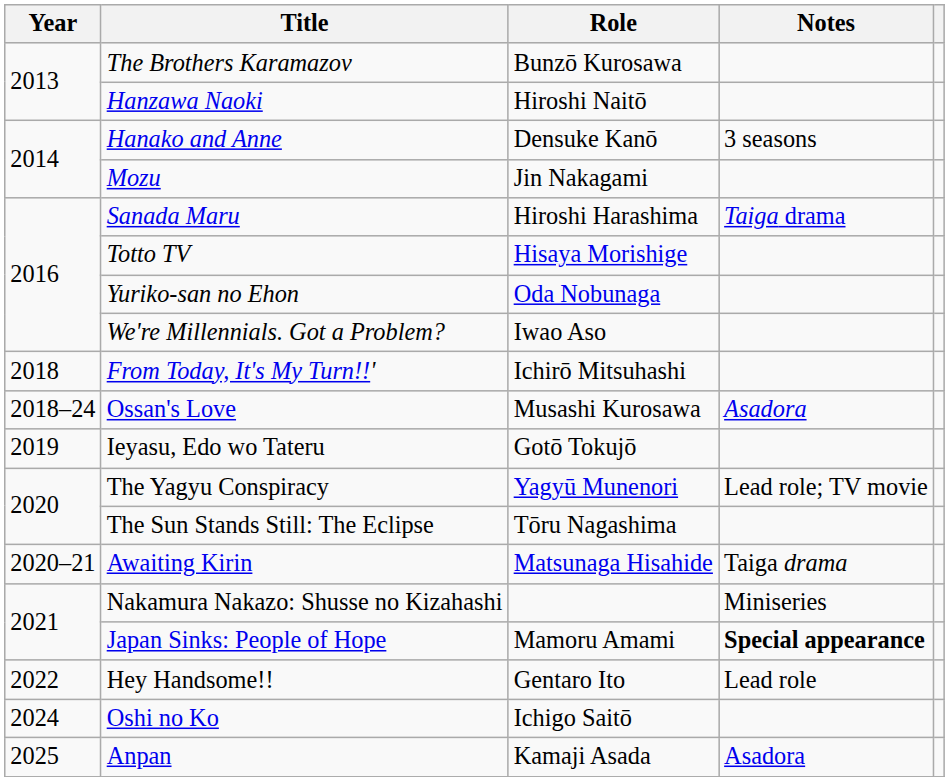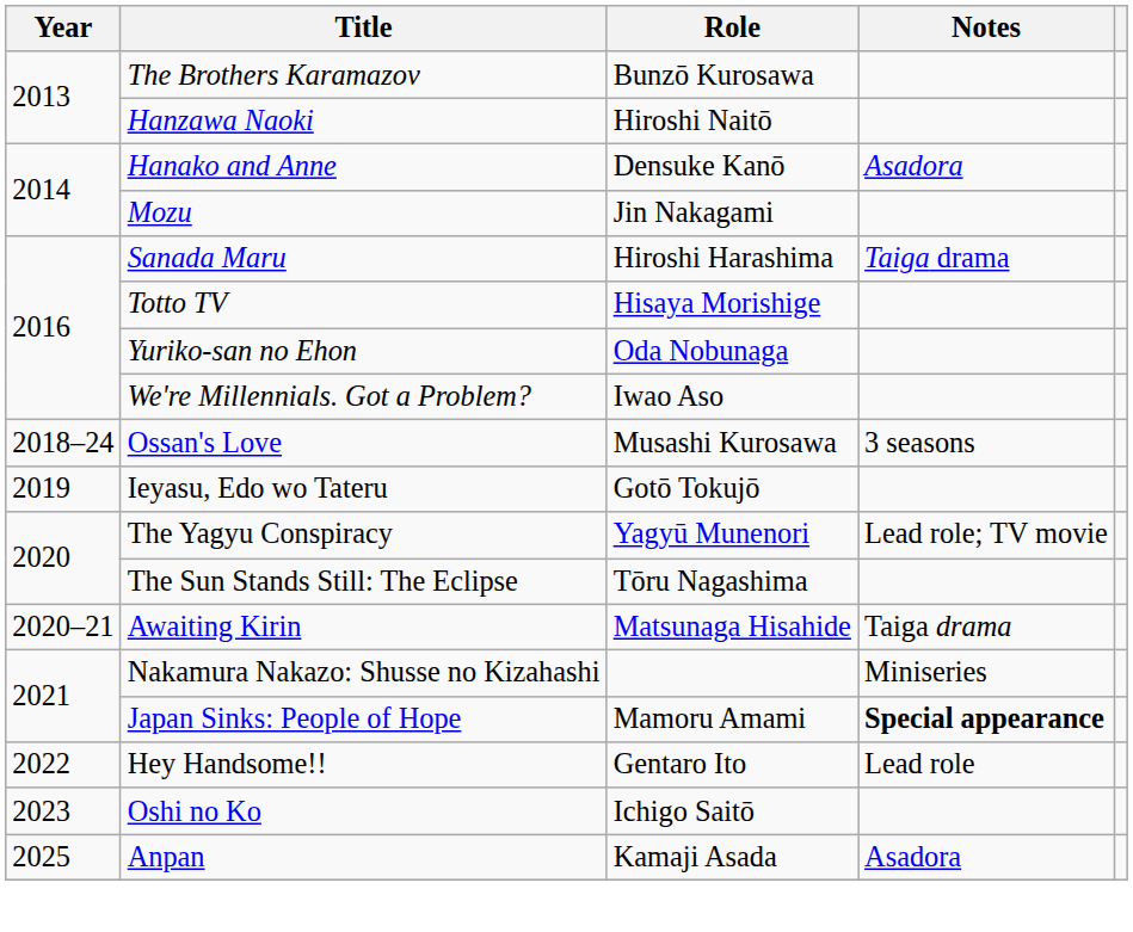 <table class="wikitable">
 <tr>
 <th>Year</th>
 <th>Title</th>
 <th>Role</th>
 <th>Notes</th>
 <th></th>
 </tr>
 <tr>
 <td rowspan="2">2013</td>
 <td><em>The Brothers Karamazov</em></td>
 <td>Bunzō Kurosawa</td>
 <td></td>
 <td></td>
 </tr>
 <tr>
 <td><em><a href='#'>Hanzawa Naoki</a></em></td>
 <td>Hiroshi Naitō</td>
 <td></td>
 <td></td>
 </tr>
 <tr>
 <td rowspan="2">2014</td>
 <td><em><a href='#'>Hanako and Anne</a></em></td>
 <td>Densuke Kanō</td>
-<td>3 seasons</td>
+<td><em><a href='#'>Asadora</a></em></td>
 <td></td>
 </tr>
 <tr>
 <td><em><a href='#'>Mozu</a></em></td>
 <td>Jin Nakagami</td>
 <td></td>
 <td></td>
 </tr>
 <tr>
 <td rowspan="4">2016</td>
 <td><em><a href='#'>Sanada Maru</a></em></td>
 <td>Hiroshi Harashima</td>
 <td><a href='#'><em>Taiga</em> drama</a></td>
 <td></td>
 </tr>
 <tr>
 <td><em>Totto TV</em></td>
 <td><a href='#'>Hisaya Morishige</a></td>
 <td></td>
 <td></td>
 </tr>
 <tr>
 <td><em>Yuriko-san no Ehon</em></td>
 <td><a href='#'>Oda Nobunaga</a></td>
 <td></td>
 <td></td>
 </tr>
 <tr>
 <td><em>We're Millennials. Got a Problem?</em></td>
 <td>Iwao Aso</td>
 <td></td>
 <td></td>
 </tr>
 <tr>
-<td>2018</td>
-<td><em><a href='#'>From Today, It's My Turn!!</a>'</td>
-<td>Ichirō Mitsuhashi</td>
-<td></td>
-<td></td>
-</tr>
-<tr>
 <td>2018–24</td>
 <td></em><a href='#'>Ossan's Love</a><em></td>
 <td>Musashi Kurosawa</td>
-<td><em><a href='#'>Asadora</a></em></td>
+<td>3 seasons</td>
 <td></td>
 </tr>
 <tr>
 <td>2019</td>
 <td></em>Ieyasu, Edo wo Tateru<em></td>
 <td>Gotō Tokujō</td>
 <td></td>
 <td></td>
 </tr>
 <tr>
 <td rowspan="2">2020</td>
 <td></em>The Yagyu Conspiracy<em></td>
 <td><a href='#'>Yagyū Munenori</a></td>
 <td>Lead role; TV movie</td>
 <td></td>
 </tr>
 <tr>
 <td></em>The Sun Stands Still: The Eclipse<em></td>
 <td>Tōru Nagashima</td>
 <td></td>
 <td></td>
 </tr>
 <tr>
 <td>2020–21</td>
 <td></em><a href='#'>Awaiting Kirin</a><em></td>
 <td><a href='#'>Matsunaga Hisahide</a></td>
 <td></em>Taiga<em> drama</td>
 <td></td>
 </tr>
 <tr>
 <td rowspan="2">2021</td>
 <td></em>Nakamura Nakazo: Shusse no Kizahashi<em></td>
 <td></td>
 <td>Miniseries</td>
 <td></td>
 </tr>
 <tr>
 <td></em><a href='#'>Japan Sinks: People of Hope</a><em></td>
 <td>Mamoru Amami</td>
 <td><strong>Special appearance</strong></td>
 <td></td>
 </tr>
 <tr>
 <td>2022</td>
 <td></em>Hey Handsome!!<em></td>
 <td>Gentaro Ito</td>
 <td>Lead role</td>
 <td></td>
 </tr>
 <tr>
-<td>2024</td>
+<td>2023</td>
 <td></em><a href='#'>Oshi no Ko</a><em></td>
 <td>Ichigo Saitō</td>
 <td></td>
 <td></td>
 </tr>
 <tr>
 <td>2025</td>
 <td></em><a href='#'>Anpan</a><em></td>
 <td>Kamaji Asada</td>
 <td></em><a href='#'>Asadora</a><em></td>
 <td></td>
 </tr>
 <tr>
 </tr>
 </table>
